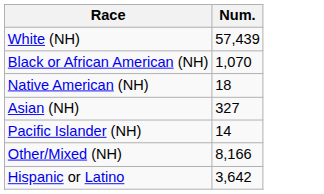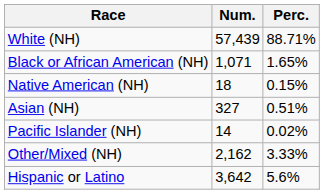 <table class="wikitable">
 <tr>
 <th>Race</th>
 <th>Num.</th>
+<th>Perc.</th>
 </tr>
 <tr>
 <td><a href='#'>White</a> (NH)</td>
 <td>57,439</td>
+<td>88.71%</td>
 </tr>
 <tr>
 <td><a href='#'>Black or African American</a> (NH)</td>
-<td>1,070</td>
+<td>1,071</td>
+<td>1.65%</td>
 </tr>
 <tr>
 <td><a href='#'>Native American</a> (NH)</td>
 <td>18</td>
+<td>0.15%</td>
 </tr>
 <tr>
 <td><a href='#'>Asian</a> (NH)</td>
 <td>327</td>
+<td>0.51%</td>
 </tr>
 <tr>
 <td><a href='#'>Pacific Islander</a> (NH)</td>
 <td>14</td>
+<td>0.02%</td>
 </tr>
 <tr>
 <td><a href='#'>Other/Mixed</a> (NH)</td>
-<td>8,166</td>
+<td>2,162</td>
+<td>3.33%</td>
 </tr>
 <tr>
 <td><a href='#'>Hispanic</a> or <a href='#'>Latino</a></td>
 <td>3,642</td>
+<td>5.6%</td>
 </tr>
 </table>
